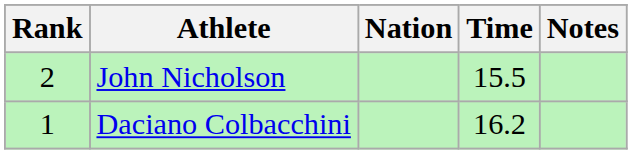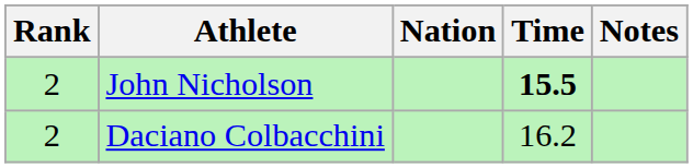 <table class="wikitable sortable" style="text-align:center">
 <tr>
 <th>Rank</th>
 <th>Athlete</th>
 <th>Nation</th>
 <th>Time</th>
 <th>Notes</th>
 </tr>
 <tr bgcolor=bbf3bb>
 <td>2</td>
 <td align=left><a href='#'>John Nicholson</a></td>
 <td align=left></td>
-<td>15.5</td>
+<td><strong>15.5</strong></td>
 <td></td>
 </tr>
 <tr bgcolor=bbf3bb>
-<td>1</td>
+<td>2</td>
 <td align=left><a href='#'>Daciano Colbacchini</a></td>
 <td align=left></td>
 <td>16.2</td>
 <td></td>
 </tr>
 </table>
